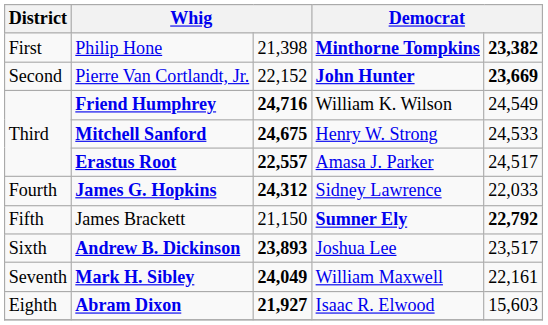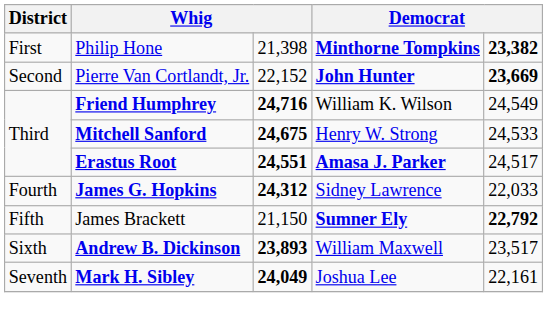 <table class=wikitable>
 <tr bgcolor=lightgrey>
 <th>District</th>
 <th colspan="2" ><a href='#'>Whig</a></th>
 <th colspan="2" ><a href='#'>Democrat</a></th>
 </tr>
 <tr>
 <td>First</td>
 <td><a href='#'>Philip Hone</a></td>
 <td align="right">21,398</td>
 <td><strong><a href='#'>Minthorne Tompkins</a></strong></td>
 <td align="right"><strong>23,382</strong></td>
 </tr>
 <tr>
 <td>Second</td>
 <td><a href='#'>Pierre Van Cortlandt, Jr.</a></td>
 <td align="right">22,152</td>
 <td><strong><a href='#'>John Hunter</a></strong></td>
 <td align="right"><strong>23,669</strong></td>
 </tr>
 <tr>
 <td rowspan="3">Third</td>
 <td><strong><a href='#'>Friend Humphrey</a></strong></td>
 <td align="right"><strong>24,716</strong></td>
 <td>William K. Wilson</td>
 <td align="right">24,549</td>
 </tr>
 <tr>
 <td><strong><a href='#'>Mitchell Sanford</a></strong></td>
 <td align="right"><strong>24,675</strong></td>
 <td><a href='#'>Henry W. Strong</a></td>
 <td align="right">24,533</td>
 </tr>
 <tr>
 <td><strong><a href='#'>Erastus Root</a></strong></td>
-<td align="right"><strong>22,557</strong></td>
-<td><a href='#'>Amasa J. Parker</a></td>
+<td align="right"><strong>24,551</strong></td>
+<td><strong><a href='#'>Amasa J. Parker</a></strong></td>
 <td align="right">24,517</td>
 </tr>
 <tr>
 <td>Fourth</td>
 <td><strong><a href='#'>James G. Hopkins</a></strong></td>
 <td align="right"><strong>24,312</strong></td>
 <td><a href='#'>Sidney Lawrence</a></td>
 <td align="right">22,033</td>
 </tr>
 <tr>
 <td>Fifth</td>
 <td>James Brackett</td>
 <td align="right">21,150</td>
 <td><strong><a href='#'>Sumner Ely</a></strong></td>
 <td align="right"><strong>22,792</strong></td>
 </tr>
 <tr>
 <td>Sixth</td>
 <td><strong><a href='#'>Andrew B. Dickinson</a></strong></td>
 <td align="right"><strong>23,893</strong></td>
-<td><a href='#'>Joshua Lee</a></td>
+<td><a href='#'>William Maxwell</a></td>
 <td align="right">23,517</td>
 </tr>
 <tr>
 <td>Seventh</td>
 <td><strong><a href='#'>Mark H. Sibley</a></strong></td>
 <td align="right"><strong>24,049</strong></td>
-<td><a href='#'>William Maxwell</a></td>
+<td><a href='#'>Joshua Lee</a></td>
 <td align="right">22,161</td>
-</tr>
-<tr>
-<td>Eighth</td>
-<td><strong><a href='#'>Abram Dixon</a></strong></td>
-<td align="right"><strong>21,927</strong></td>
-<td><a href='#'>Isaac R. Elwood</a></td>
-<td align="right">15,603</td>
 </tr>
 <tr>
 </tr>
 </table>
